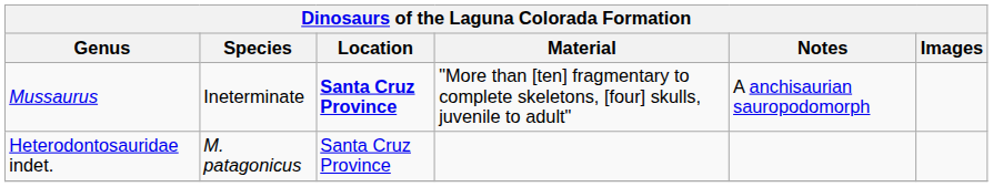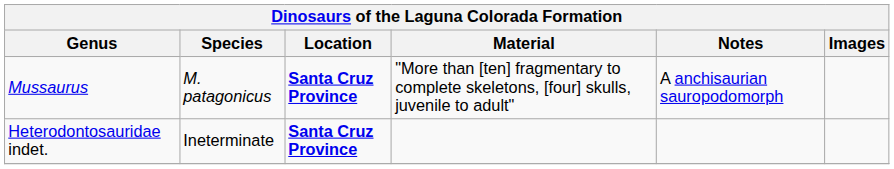 <table class="wikitable" align="center">
 <tr>
 <th colspan="7" align="center"><strong><a href='#'>Dinosaurs</a> of the Laguna Colorada Formation</strong></th>
 </tr>
 <tr>
 <th>Genus</th>
 <th>Species</th>
 <th>Location</th>
 <th>Material</th>
 <th>Notes</th>
 <th>Images</th>
 </tr>
 <tr>
 <td><em><a href='#'>Mussaurus</a></em></td>
-<td>Ineterminate</td>
+<td><em>M. patagonicus</em></td>
 <td><strong><a href='#'>Santa Cruz Province</a></strong></td>
 <td>"More than [ten] fragmentary to complete skeletons, [four] skulls, juvenile to adult"</td>
 <td>A <a href='#'>anchisaurian</a> <a href='#'>sauropodomorph</a></td>
 <td></td>
 </tr>
 <tr>
 <td><a href='#'>Heterodontosauridae</a> indet.</td>
-<td><em>M. patagonicus</em></td>
-<td><a href='#'>Santa Cruz Province</a></td>
+<td>Ineterminate</td>
+<td><strong><a href='#'>Santa Cruz Province</a></strong></td>
 <td></td>
 <td></td>
 <td></td>
 </tr>
 <tr>
 </tr>
 </table>
